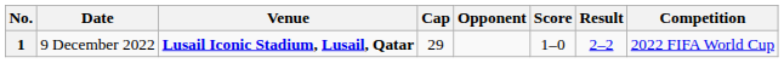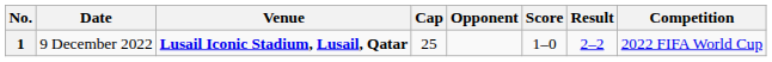 <table class="wikitable sortable">
 <tr>
 <th>No.</th>
 <th>Date</th>
 <th>Venue</th>
 <th>Cap</th>
 <th>Opponent</th>
 <th>Score</th>
 <th>Result</th>
 <th>Competition</th>
 </tr>
 <tr>
 <th>1</th>
 <td>9 December 2022</td>
 <td><strong><a href='#'>Lusail Iconic Stadium</a>, <a href='#'>Lusail</a>, Qatar</strong></td>
-<td align=center>29</td>
+<td align=center>25</td>
 <td></td>
 <td align=center>1–0</td>
 <td align="center"><a href='#'>2–2</a> </td>
 <td><a href='#'>2022 FIFA World Cup</a></td>
 </tr>
 </table>
